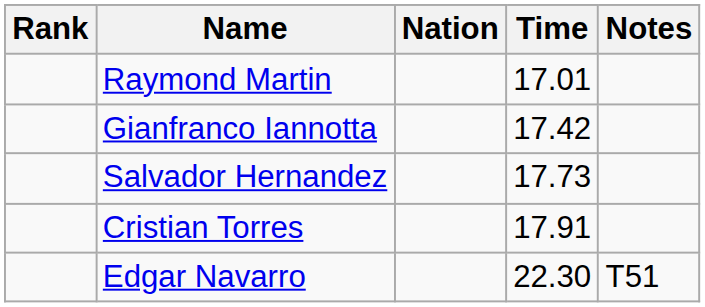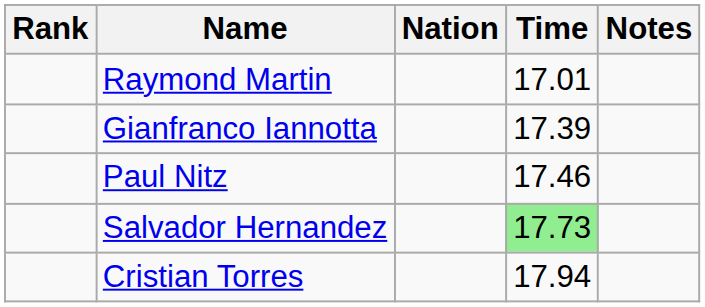 <table class="wikitable sortable">
 <tr>
 <th>Rank</th>
 <th>Name</th>
 <th>Nation</th>
 <th>Time</th>
 <th>Notes</th>
 </tr>
 <tr>
 <td></td>
 <td><a href='#'>Raymond Martin</a></td>
 <td></td>
 <td>17.01</td>
 <td></td>
 </tr>
 <tr>
 <td></td>
 <td><a href='#'>Gianfranco Iannotta</a></td>
 <td></td>
-<td>17.42</td>
+<td>17.39</td>
+<td></td>
+</tr>
+<tr>
+<td></td>
+<td><a href='#'>Paul Nitz</a></td>
+<td></td>
+<td>17.46</td>
 <td></td>
 </tr>
 <tr>
 <td></td>
 <td><a href='#'>Salvador Hernandez</a></td>
 <td></td>
-<td>17.73</td>
+<td style="background: lightgreen;">17.73</td>
 <td></td>
 </tr>
 <tr>
 <td></td>
 <td><a href='#'>Cristian Torres</a></td>
 <td></td>
-<td>17.91</td>
+<td>17.94</td>
 <td></td>
 </tr>
-<tr>
-<td></td>
-<td><a href='#'>Edgar Navarro</a></td>
-<td></td>
-<td>22.30</td>
-<td>T51</td>
-</tr>
 </table>
